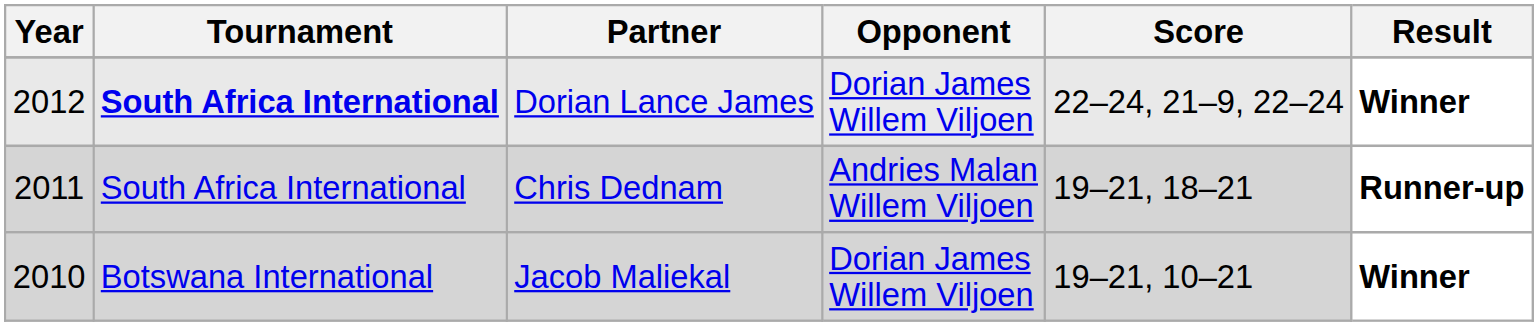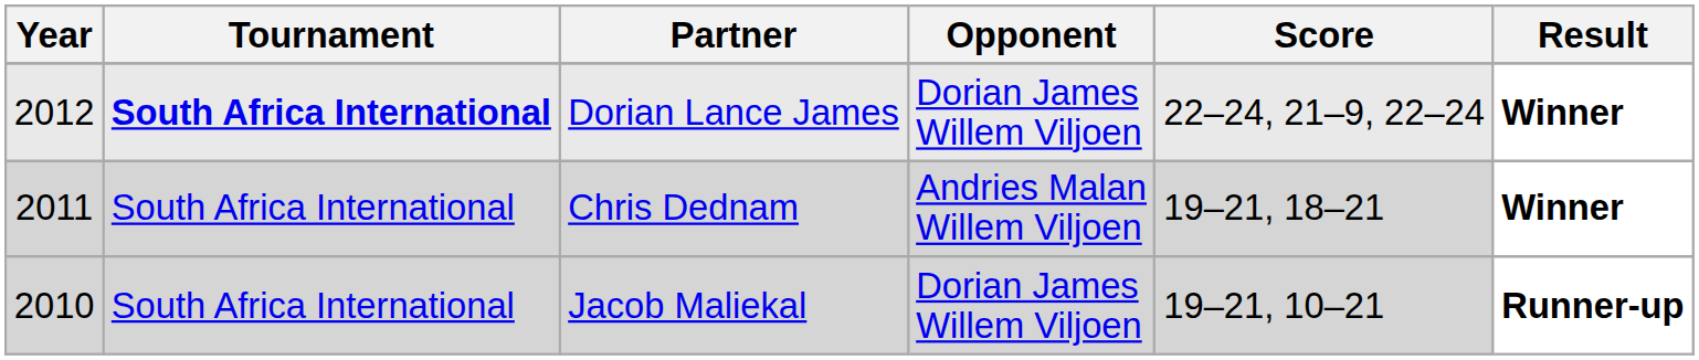 <table class="sortable wikitable" style="font-size: 90%;">
 <tr>
 <th>Year</th>
 <th>Tournament</th>
 <th>Partner</th>
 <th>Opponent</th>
 <th>Score</th>
 <th>Result</th>
 </tr>
 <tr>
 </tr>
 <tr style="background:#E9E9E9">
 <td align="center">2012</td>
 <td align="left"><strong><a href='#'>South Africa International</a></strong></td>
 <td align="left"> <a href='#'>Dorian Lance James</a></td>
 <td align="left"> <a href='#'>Dorian James</a><br> <a href='#'>Willem Viljoen</a></td>
 <td align="left">22–24, 21–9, 22–24</td>
 <td style="text-align:left; background:white"> <strong>Winner</strong></td>
 </tr>
 <tr>
 </tr>
 <tr style="background:#D5D5D5">
 <td align="center">2011</td>
 <td align="left"><a href='#'>South Africa International</a></td>
 <td align="left"> <a href='#'>Chris Dednam</a></td>
 <td align="left"> <a href='#'>Andries Malan</a><br> <a href='#'>Willem Viljoen</a></td>
 <td align="left">19–21, 18–21</td>
-<td style="text-align:left; background:white"> <strong>Runner-up</strong></td>
+<td style="text-align:left; background:white"> <strong>Winner</strong></td>
 </tr>
 <tr>
 </tr>
 <tr style="background:#D5D5D5">
 <td align="center">2010</td>
-<td align="left"><a href='#'>Botswana International</a></td>
+<td align="left"><a href='#'>South Africa International</a></td>
 <td align="left"> <a href='#'>Jacob Maliekal</a></td>
 <td align="left"> <a href='#'>Dorian James</a><br> <a href='#'>Willem Viljoen</a></td>
 <td align="left">19–21, 10–21</td>
-<td style="text-align:left; background:white"> <strong>Winner</strong></td>
+<td style="text-align:left; background:white"> <strong>Runner-up</strong></td>
 </tr>
 </table>
